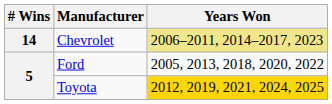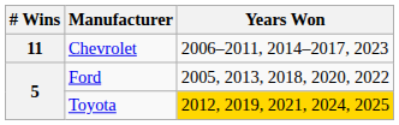 <table class="wikitable" style="font-size: 95%;">
 <tr>
 <th># Wins</th>
 <th>Manufacturer</th>
 <th>Years Won</th>
 </tr>
 <tr>
-<th>14</th>
+<th>11</th>
 <td><a href='#'>Chevrolet</a></td>
-<td style="background: khaki;">2006–2011, 2014–2017, 2023</td>
+<td>2006–2011, 2014–2017, 2023</td>
 </tr>
 <tr>
 <th rowspan="2">5</th>
 <td><a href='#'>Ford</a></td>
 <td>2005, 2013, 2018, 2020, 2022</td>
 </tr>
 <tr>
 <td><a href='#'>Toyota</a></td>
 <td style="background: gold;">2012, 2019, 2021, 2024, 2025</td>
 </tr>
 </table>
